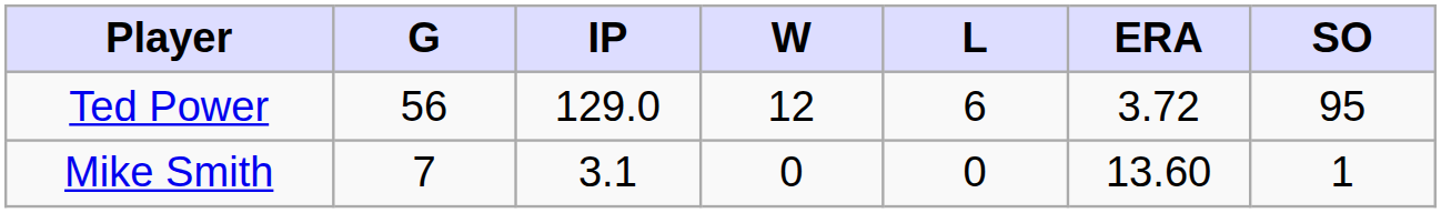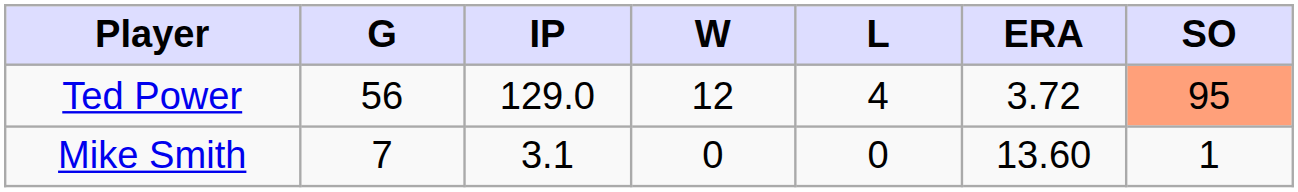 <table class="wikitable sortable">
 <tr>
 <th style="background:#ddf; width:16%;">Player</th>
 <th style="background:#ddf; width:9%;">G</th>
 <th style="background:#ddf; width:9%;">IP</th>
 <th style="background:#ddf; width:9%;">W</th>
 <th style="background:#ddf; width:9%;">L</th>
 <th style="background:#ddf; width:9%;">ERA</th>
 <th style="background:#ddf; width:9%;">SO</th>
 </tr>
 <tr align="center">
 <td><a href='#'>Ted Power</a></td>
 <td>56</td>
 <td>129.0</td>
 <td>12</td>
-<td>6</td>
+<td>4</td>
 <td>3.72</td>
-<td>95</td>
+<td style="background: lightsalmon;">95</td>
 </tr>
 <tr align="center">
 <td><a href='#'>Mike Smith</a></td>
 <td>7</td>
 <td>3.1</td>
 <td>0</td>
 <td>0</td>
 <td>13.60</td>
 <td>1</td>
 </tr>
 </table>
